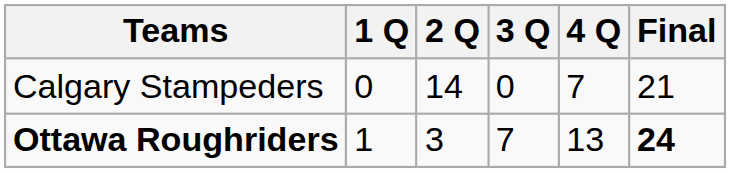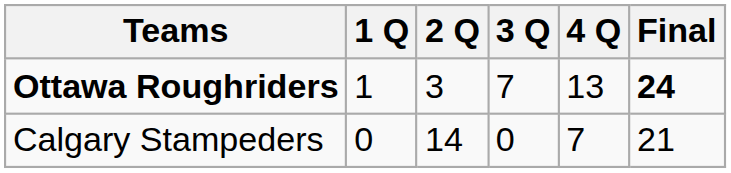 <table class="wikitable">
 <tr>
 <th>Teams</th>
 <th>1 Q</th>
 <th>2 Q</th>
 <th>3 Q</th>
 <th>4 Q</th>
 <th>Final</th>
 </tr>
 <tr>
+<td><strong>Ottawa Roughriders</strong></td>
+<td>1</td>
+<td>3</td>
+<td>7</td>
+<td>13</td>
+<td><strong>24</strong></td>
+</tr>
+<tr>
 <td>Calgary Stampeders</td>
 <td>0</td>
 <td>14</td>
 <td>0</td>
 <td>7</td>
 <td>21</td>
 </tr>
-<tr>
-<td><strong>Ottawa Roughriders</strong></td>
-<td>1</td>
-<td>3</td>
-<td>7</td>
-<td>13</td>
-<td><strong>24</strong></td>
-</tr>
 </table>
